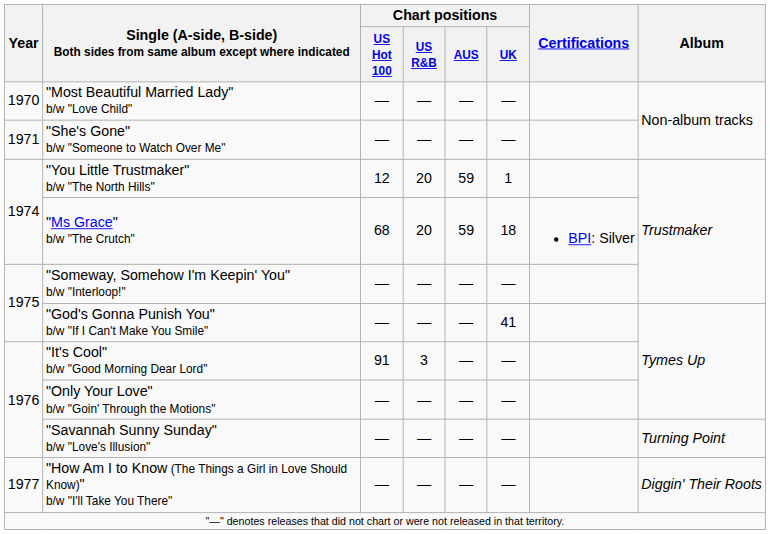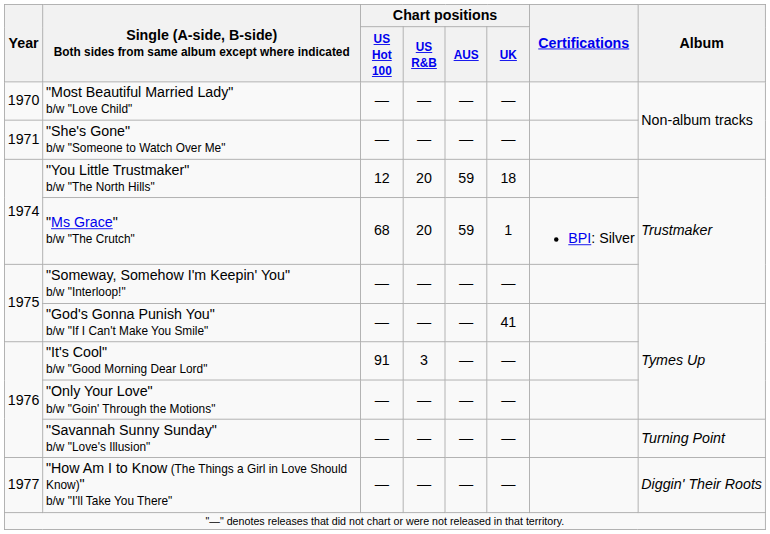 <table class="wikitable">
 <tr>
 <th style="width:20px;" rowspan="2">Year</th>
 <th style="width:350px;" rowspan="2">Single (A-side, B-side)<br><small>Both sides from same album except where indicated</small></th>
 <th colspan="4">Chart positions</th>
 <th rowspan="2"><a href='#'>Certifications</a></th>
 <th rowspan="2">Album</th>
 </tr>
 <tr>
 <th style="width:40px;"><small><a href='#'>US Hot 100</a></small><br></th>
 <th style="width:40px;"><small><a href='#'>US R&B</a></small><br></th>
 <th style="width:40px;"><small><a href='#'>AUS</a></small><br></th>
 <th style="width:40px;"><small><a href='#'>UK</a></small><br></th>
 </tr>
 <tr>
 <td>1970</td>
 <td>"Most Beautiful Married Lady"<br><small>b/w "Love Child"</small></td>
 <td style="text-align:center;">—</td>
 <td style="text-align:center;">—</td>
 <td style="text-align:center;">—</td>
 <td style="text-align:center;">—</td>
 <td></td>
 <td rowspan="2">Non-album tracks</td>
 </tr>
 <tr>
 <td>1971</td>
 <td>"She's Gone"<br><small>b/w "Someone to Watch Over Me"</small></td>
 <td style="text-align:center;">—</td>
 <td style="text-align:center;">—</td>
 <td style="text-align:center;">—</td>
 <td style="text-align:center;">—</td>
 <td></td>
 </tr>
 <tr>
 <td rowspan="2">1974</td>
 <td>"You Little Trustmaker"<br><small>b/w "The North Hills"</small></td>
 <td style="text-align:center;">12</td>
 <td style="text-align:center;">20</td>
 <td style="text-align:center;">59</td>
-<td style="text-align:center;">1</td>
+<td style="text-align:center;">18</td>
 <td></td>
 <td rowspan="3"><em>Trustmaker</em></td>
 </tr>
 <tr>
 <td>"<a href='#'>Ms Grace</a>"<br><small>b/w "The Crutch"</small></td>
 <td style="text-align:center;">68</td>
 <td style="text-align:center;">20</td>
 <td style="text-align:center;">59</td>
-<td style="text-align:center;">18</td>
+<td style="text-align:center;">1</td>
 <td><br><ul><li><a href='#'>BPI</a>: Silver</li></ul></td>
 </tr>
 <tr>
 <td rowspan="2">1975</td>
 <td>"Someway, Somehow I'm Keepin' You"<br><small>b/w "Interloop!"</small></td>
 <td style="text-align:center;">—</td>
 <td style="text-align:center;">—</td>
 <td style="text-align:center;">—</td>
 <td style="text-align:center;">—</td>
 <td></td>
 </tr>
 <tr>
 <td>"God's Gonna Punish You"<br><small>b/w "If I Can't Make You Smile"</small></td>
 <td style="text-align:center;">—</td>
 <td style="text-align:center;">—</td>
 <td style="text-align:center;">—</td>
 <td style="text-align:center;">41</td>
 <td></td>
 <td rowspan="3"><em>Tymes Up</em></td>
 </tr>
 <tr>
 <td rowspan="3">1976</td>
 <td>"It's Cool"<br><small>b/w "Good Morning Dear Lord"</small></td>
 <td style="text-align:center;">91</td>
 <td style="text-align:center;">3</td>
 <td style="text-align:center;">—</td>
 <td style="text-align:center;">—</td>
 <td></td>
 </tr>
 <tr>
 <td>"Only Your Love"<br><small>b/w "Goin' Through the Motions"</small></td>
 <td style="text-align:center;">—</td>
 <td style="text-align:center;">—</td>
 <td style="text-align:center;">—</td>
 <td style="text-align:center;">—</td>
 <td></td>
 </tr>
 <tr>
 <td>"Savannah Sunny Sunday"<br><small>b/w "Love's Illusion"</small></td>
 <td style="text-align:center;">—</td>
 <td style="text-align:center;">—</td>
 <td style="text-align:center;">—</td>
 <td style="text-align:center;">—</td>
 <td></td>
 <td><em>Turning Point</em></td>
 </tr>
 <tr>
 <td>1977</td>
 <td>"How Am I to Know<small> (The Things a Girl in Love Should Know)</small>"<br><small>b/w "I'll Take You There"</small></td>
 <td style="text-align:center;">—</td>
 <td style="text-align:center;">—</td>
 <td style="text-align:center;">—</td>
 <td style="text-align:center;">—</td>
 <td></td>
 <td><em>Diggin' Their Roots</em></td>
 </tr>
 <tr>
 <td colspan="8" style="text-align:center; font-size:9pt;">"—" denotes releases that did not chart or were not released in that territory.</td>
 </tr>
 </table>
